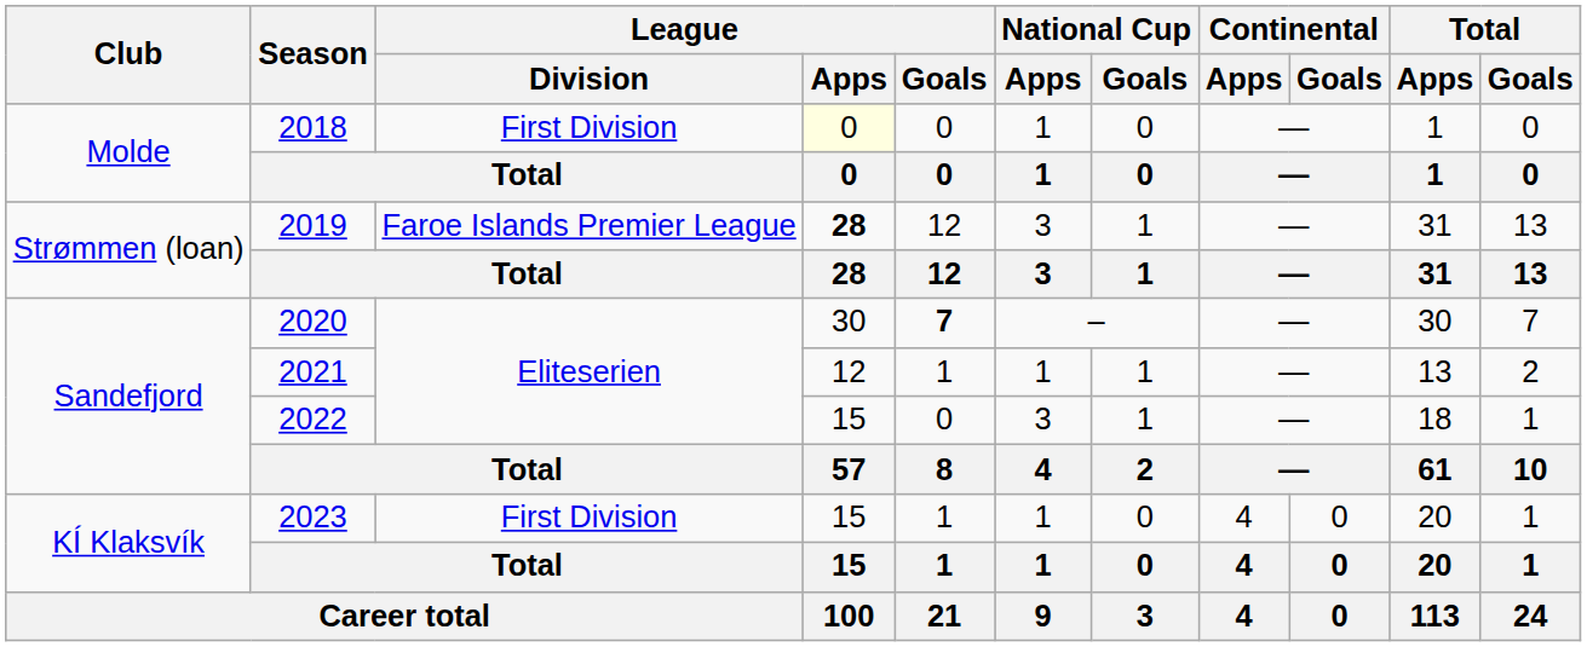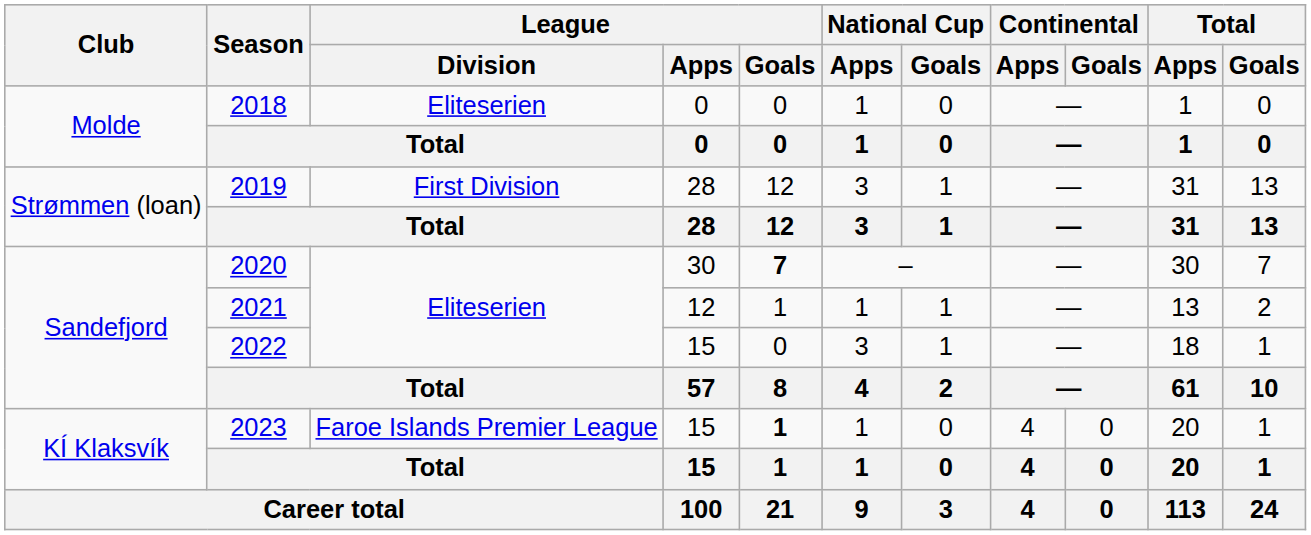 <table class="wikitable" style="text-align: center;">
 <tr>
 <th rowspan="2">Club</th>
 <th rowspan="2">Season</th>
 <th colspan="3">League</th>
 <th colspan="2">National Cup</th>
 <th colspan="2">Continental</th>
 <th colspan="2">Total</th>
 </tr>
 <tr>
 <th>Division</th>
 <th>Apps</th>
 <th>Goals</th>
 <th>Apps</th>
 <th>Goals</th>
 <th>Apps</th>
 <th>Goals</th>
 <th>Apps</th>
 <th>Goals</th>
 </tr>
 <tr>
 <td rowspan="2"><a href='#'>Molde</a></td>
 <td><a href='#'>2018</a></td>
-<td rowspan="1"><a href='#'>First Division</a></td>
-<td style="background: lightyellow;">0</td>
+<td rowspan="1"><a href='#'>Eliteserien</a></td>
+<td>0</td>
 <td>0</td>
 <td>1</td>
 <td>0</td>
 <td colspan="2">—</td>
 <td>1</td>
 <td>0</td>
 </tr>
 <tr>
 <th colspan="2">Total</th>
 <th>0</th>
 <th>0</th>
 <th>1</th>
 <th>0</th>
 <th colspan="2">—</th>
 <th>1</th>
 <th>0</th>
 </tr>
 <tr>
 <td rowspan="2"><a href='#'>Strømmen</a> (loan)</td>
 <td><a href='#'>2019</a></td>
-<td rowspan="1"><a href='#'>Faroe Islands Premier League</a></td>
-<td><strong>28</strong></td>
+<td rowspan="1"><a href='#'>First Division</a></td>
+<td>28</td>
 <td>12</td>
 <td>3</td>
 <td>1</td>
 <td colspan="2">—</td>
 <td>31</td>
 <td>13</td>
 </tr>
 <tr>
 <th colspan="2">Total</th>
 <th>28</th>
 <th>12</th>
 <th>3</th>
 <th>1</th>
 <th colspan="2">—</th>
 <th>31</th>
 <th>13</th>
 </tr>
 <tr>
 <td rowspan="4"><a href='#'>Sandefjord</a></td>
 <td><a href='#'>2020</a></td>
 <td rowspan="3"><a href='#'>Eliteserien</a></td>
 <td>30</td>
 <td><strong>7</strong></td>
 <td colspan="2">–</td>
 <td colspan="2">—</td>
 <td>30</td>
 <td>7</td>
 </tr>
 <tr>
 <td><a href='#'>2021</a></td>
 <td>12</td>
 <td>1</td>
 <td>1</td>
 <td>1</td>
 <td colspan="2">—</td>
 <td>13</td>
 <td>2</td>
 </tr>
 <tr>
 <td><a href='#'>2022</a></td>
 <td>15</td>
 <td>0</td>
 <td>3</td>
 <td>1</td>
 <td colspan="2">—</td>
 <td>18</td>
 <td>1</td>
 </tr>
 <tr>
 <th colspan="2">Total</th>
 <th>57</th>
 <th>8</th>
 <th>4</th>
 <th>2</th>
 <th colspan="2">—</th>
 <th>61</th>
 <th>10</th>
 </tr>
 <tr>
 <td rowspan="2"><a href='#'>KÍ Klaksvík</a></td>
 <td><a href='#'>2023</a></td>
-<td rowspan="1"><a href='#'>First Division</a></td>
+<td rowspan="1"><a href='#'>Faroe Islands Premier League</a></td>
 <td>15</td>
-<td>1</td>
+<td><strong>1</strong></td>
 <td>1</td>
 <td>0</td>
 <td>4</td>
 <td>0</td>
 <td>20</td>
 <td>1</td>
 </tr>
 <tr>
 <th colspan="2">Total</th>
 <th>15</th>
 <th>1</th>
 <th>1</th>
 <th>0</th>
 <th>4</th>
 <th>0</th>
 <th>20</th>
 <th>1</th>
 </tr>
 <tr>
 <th colspan="3">Career total</th>
 <th>100</th>
 <th>21</th>
 <th>9</th>
 <th>3</th>
 <th>4</th>
 <th>0</th>
 <th>113</th>
 <th>24</th>
 </tr>
 </table>
